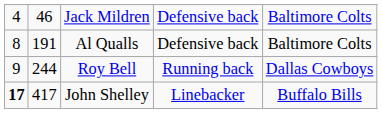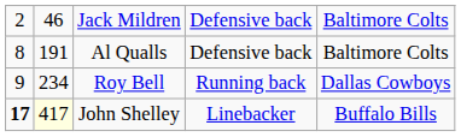 <table class="wikitable" style="text-align:center;">
 <tr>
 </tr>
 <tr>
-<td>4</td>
+<td>2</td>
 <td>46</td>
 <td><a href='#'>Jack Mildren</a></td>
 <td><a href='#'>Defensive back</a></td>
 <td><a href='#'>Baltimore Colts</a></td>
 </tr>
 <tr>
 <td>8</td>
 <td>191</td>
 <td>Al Qualls</td>
 <td>Defensive back</td>
 <td>Baltimore Colts</td>
 </tr>
 <tr>
 <td>9</td>
-<td>244</td>
+<td>234</td>
 <td><a href='#'>Roy Bell</a></td>
 <td><a href='#'>Running back</a></td>
 <td><a href='#'>Dallas Cowboys</a></td>
 </tr>
 <tr>
 <td><strong>17</strong></td>
-<td>417</td>
+<td style="background: lightyellow;">417</td>
 <td>John Shelley</td>
 <td><a href='#'>Linebacker</a></td>
 <td><a href='#'>Buffalo Bills</a></td>
 </tr>
 </table>
